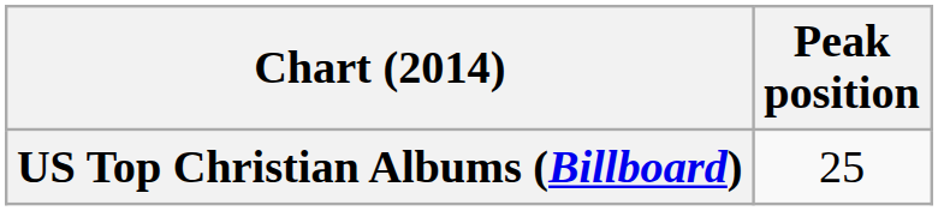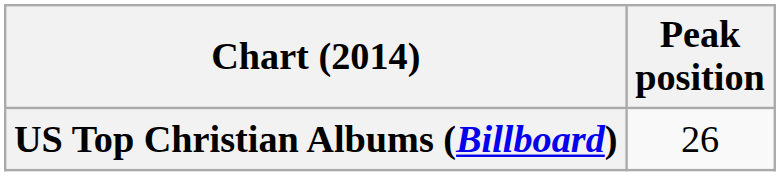 <table class="wikitable sortable plainrowheaders" style="text-align:center">
 <tr>
 <th scope="col">Chart (2014)</th>
 <th scope="col">Peak<br>position</th>
 </tr>
 <tr>
 <th scope="row">US Top Christian Albums (<em><a href='#'>Billboard</a></em>)</th>
-<td>25</td>
+<td>26</td>
 </tr>
 </table>
